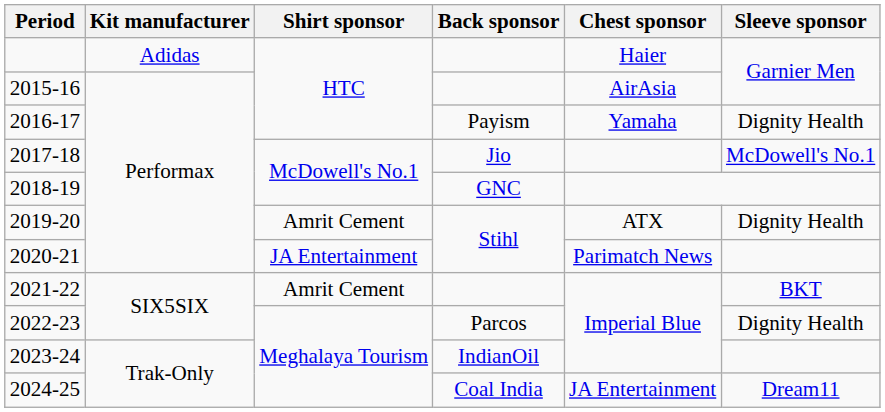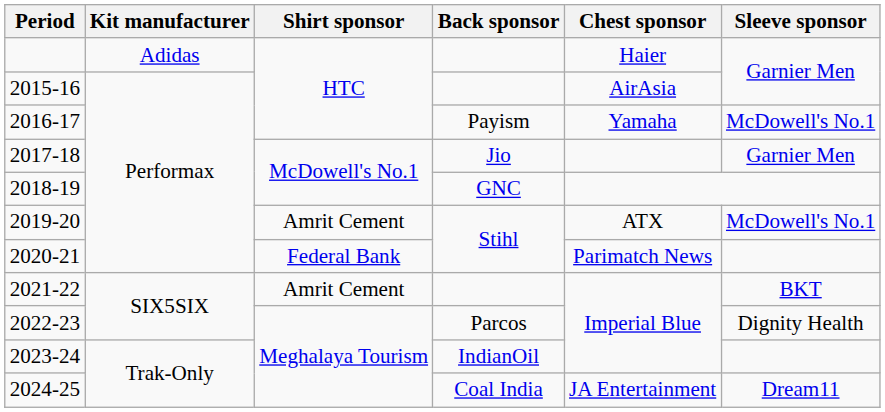 <table class="wikitable" style="text-align:center;margin-left:1em;float:center">
 <tr>
 <th>Period</th>
 <th>Kit manufacturer</th>
 <th>Shirt sponsor</th>
 <th>Back sponsor</th>
 <th>Chest sponsor</th>
 <th>Sleeve sponsor</th>
 </tr>
 <tr>
 <td></td>
 <td><a href='#'>Adidas</a></td>
 <td rowspan=3><a href='#'>HTC</a></td>
 <td></td>
 <td><a href='#'>Haier</a></td>
 <td rowspan=2><a href='#'>Garnier Men</a></td>
 </tr>
 <tr>
 <td>2015-16</td>
 <td rowspan="6">Performax</td>
 <td></td>
 <td><a href='#'>AirAsia</a></td>
 </tr>
 <tr>
 <td>2016-17</td>
 <td>Payism</td>
 <td><a href='#'>Yamaha</a></td>
-<td>Dignity Health</td>
+<td><a href='#'>McDowell's No.1</a></td>
 </tr>
 <tr>
 <td>2017-18</td>
 <td rowspan="2"><a href='#'>McDowell's No.1</a></td>
 <td><a href='#'>Jio</a></td>
 <td></td>
-<td><a href='#'>McDowell's No.1</a></td>
+<td><a href='#'>Garnier Men</a></td>
 </tr>
 <tr>
 <td>2018-19</td>
 <td><a href='#'>GNC</a></td>
 <td colspan="2"></td>
 </tr>
 <tr>
 <td>2019-20</td>
 <td>Amrit Cement</td>
 <td rowspan="2"><a href='#'>Stihl</a></td>
 <td>ATX</td>
-<td>Dignity Health</td>
+<td><a href='#'>McDowell's No.1</a></td>
 </tr>
 <tr>
 <td>2020-21</td>
-<td><a href='#'>JA Entertainment</a></td>
+<td><a href='#'>Federal Bank</a></td>
 <td><a href='#'>Parimatch News</a></td>
 <td></td>
 </tr>
 <tr>
 <td>2021-22</td>
 <td rowspan="2">SIX5SIX</td>
 <td>Amrit Cement</td>
 <td></td>
 <td rowspan="3"><a href='#'>Imperial Blue</a></td>
 <td><a href='#'>BKT</a></td>
 </tr>
 <tr>
 <td>2022-23</td>
 <td rowspan="3"><a href='#'>Meghalaya Tourism</a></td>
 <td>Parcos</td>
 <td>Dignity Health</td>
 </tr>
 <tr>
 <td>2023-24</td>
 <td rowspan="2">Trak-Only</td>
 <td><a href='#'>IndianOil</a></td>
 <td></td>
 </tr>
 <tr>
 <td>2024-25</td>
 <td><a href='#'>Coal India</a></td>
 <td><a href='#'>JA Entertainment</a></td>
 <td><a href='#'>Dream11</a></td>
 </tr>
 </table>
